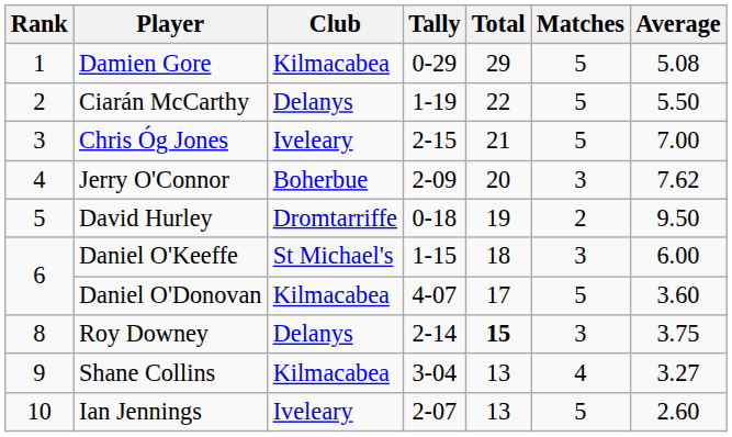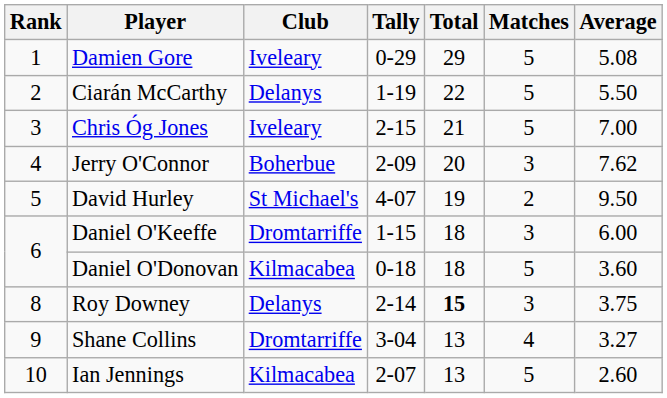 <table class="wikitable">
 <tr>
 <th>Rank</th>
 <th>Player</th>
 <th>Club</th>
 <th>Tally</th>
 <th>Total</th>
 <th>Matches</th>
 <th>Average</th>
 </tr>
 <tr>
 <td rowspan="1" style="text-align:center;">1</td>
 <td><a href='#'>Damien Gore</a></td>
-<td><a href='#'>Kilmacabea</a></td>
+<td><a href='#'>Iveleary</a></td>
 <td align=center>0-29</td>
 <td align=center>29</td>
 <td align=center>5</td>
 <td align=center>5.08</td>
 </tr>
 <tr>
 <td rowspan="1" style="text-align:center;">2</td>
 <td>Ciarán McCarthy</td>
 <td><a href='#'>Delanys</a></td>
 <td align=center>1-19</td>
 <td align=center>22</td>
 <td align=center>5</td>
 <td align=center>5.50</td>
 </tr>
 <tr>
 <td rowspan="1" style="text-align:center;">3</td>
 <td><a href='#'>Chris Óg Jones</a></td>
 <td><a href='#'>Iveleary</a></td>
 <td align=center>2-15</td>
 <td align=center>21</td>
 <td align=center>5</td>
 <td align=center>7.00</td>
 </tr>
 <tr>
 <td rowspan="1" style="text-align:center;">4</td>
 <td>Jerry O'Connor</td>
 <td><a href='#'>Boherbue</a></td>
 <td align=center>2-09</td>
 <td align=center>20</td>
 <td align=center>3</td>
 <td align=center>7.62</td>
 </tr>
 <tr>
 <td rowspan="1" style="text-align:center;">5</td>
 <td>David Hurley</td>
-<td><a href='#'>Dromtarriffe</a></td>
-<td align=center>0-18</td>
+<td><a href='#'>St Michael's</a></td>
+<td align=center>4-07</td>
 <td align=center>19</td>
 <td align=center>2</td>
 <td align=center>9.50</td>
 </tr>
 <tr>
 <td rowspan="2" style="text-align:center;">6</td>
 <td>Daniel O'Keeffe</td>
-<td><a href='#'>St Michael's</a></td>
+<td><a href='#'>Dromtarriffe</a></td>
 <td align=center>1-15</td>
 <td align=center>18</td>
 <td align=center>3</td>
 <td align=center>6.00</td>
 </tr>
 <tr>
 <td>Daniel O'Donovan</td>
 <td><a href='#'>Kilmacabea</a></td>
-<td align=center>4-07</td>
-<td align=center>17</td>
+<td align=center>0-18</td>
+<td align=center>18</td>
 <td align=center>5</td>
 <td align=center>3.60</td>
 </tr>
 <tr>
 <td rowspan="1" style="text-align:center;">8</td>
 <td>Roy Downey</td>
 <td><a href='#'>Delanys</a></td>
 <td align=center>2-14</td>
 <td align=center><strong>15</strong></td>
 <td align=center>3</td>
 <td align=center>3.75</td>
 </tr>
 <tr>
 <td rowspan="1" style="text-align:center;">9</td>
 <td>Shane Collins</td>
-<td><a href='#'>Kilmacabea</a></td>
+<td><a href='#'>Dromtarriffe</a></td>
 <td align=center>3-04</td>
 <td align=center>13</td>
 <td align=center>4</td>
 <td align=center>3.27</td>
 </tr>
 <tr>
 <td rowspan="1" style="text-align:center;">10</td>
 <td>Ian Jennings</td>
-<td><a href='#'>Iveleary</a></td>
+<td><a href='#'>Kilmacabea</a></td>
 <td align=center>2-07</td>
 <td align=center>13</td>
 <td align=center>5</td>
 <td align=center>2.60</td>
 </tr>
 </table>
